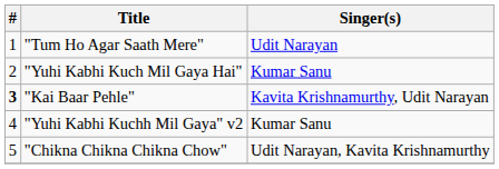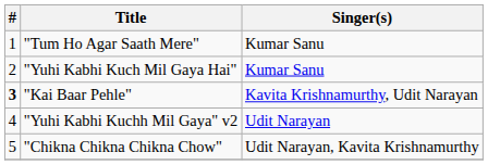 <table class="wikitable" style="font-size:95%;">
 <tr>
 <th>#</th>
 <th>Title</th>
 <th>Singer(s)</th>
 </tr>
 <tr>
 <td>1</td>
 <td>"Tum Ho Agar Saath Mere"</td>
-<td><a href='#'>Udit Narayan</a></td>
+<td>Kumar Sanu</td>
 </tr>
 <tr>
 <td>2</td>
 <td>"Yuhi Kabhi Kuch Mil Gaya Hai"</td>
 <td><a href='#'>Kumar Sanu</a></td>
 </tr>
 <tr>
 <td><strong>3</strong></td>
 <td>"Kai Baar Pehle"</td>
 <td><a href='#'>Kavita Krishnamurthy</a>, Udit Narayan</td>
 </tr>
 <tr>
 <td>4</td>
 <td>"Yuhi Kabhi Kuchh Mil Gaya" v2</td>
-<td>Kumar Sanu</td>
+<td><a href='#'>Udit Narayan</a></td>
 </tr>
 <tr>
 <td>5</td>
 <td>"Chikna Chikna Chikna Chow"</td>
 <td>Udit Narayan, Kavita Krishnamurthy</td>
 </tr>
 <tr>
 </tr>
 </table>
